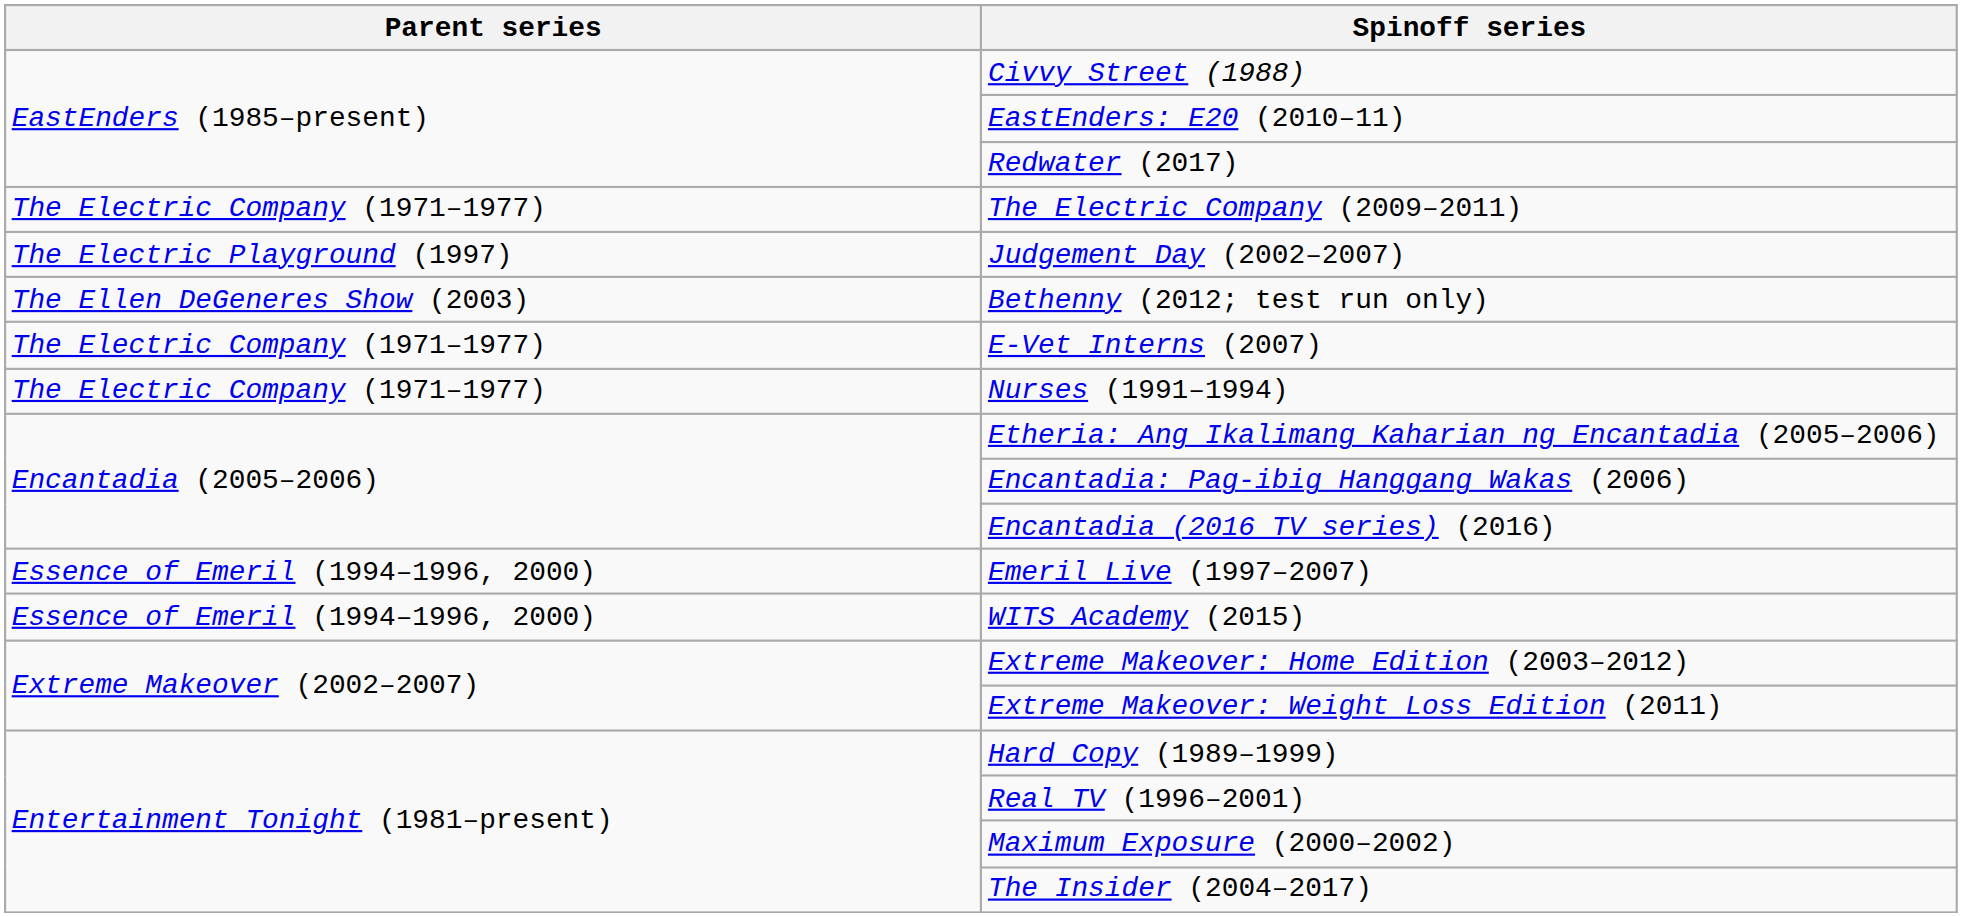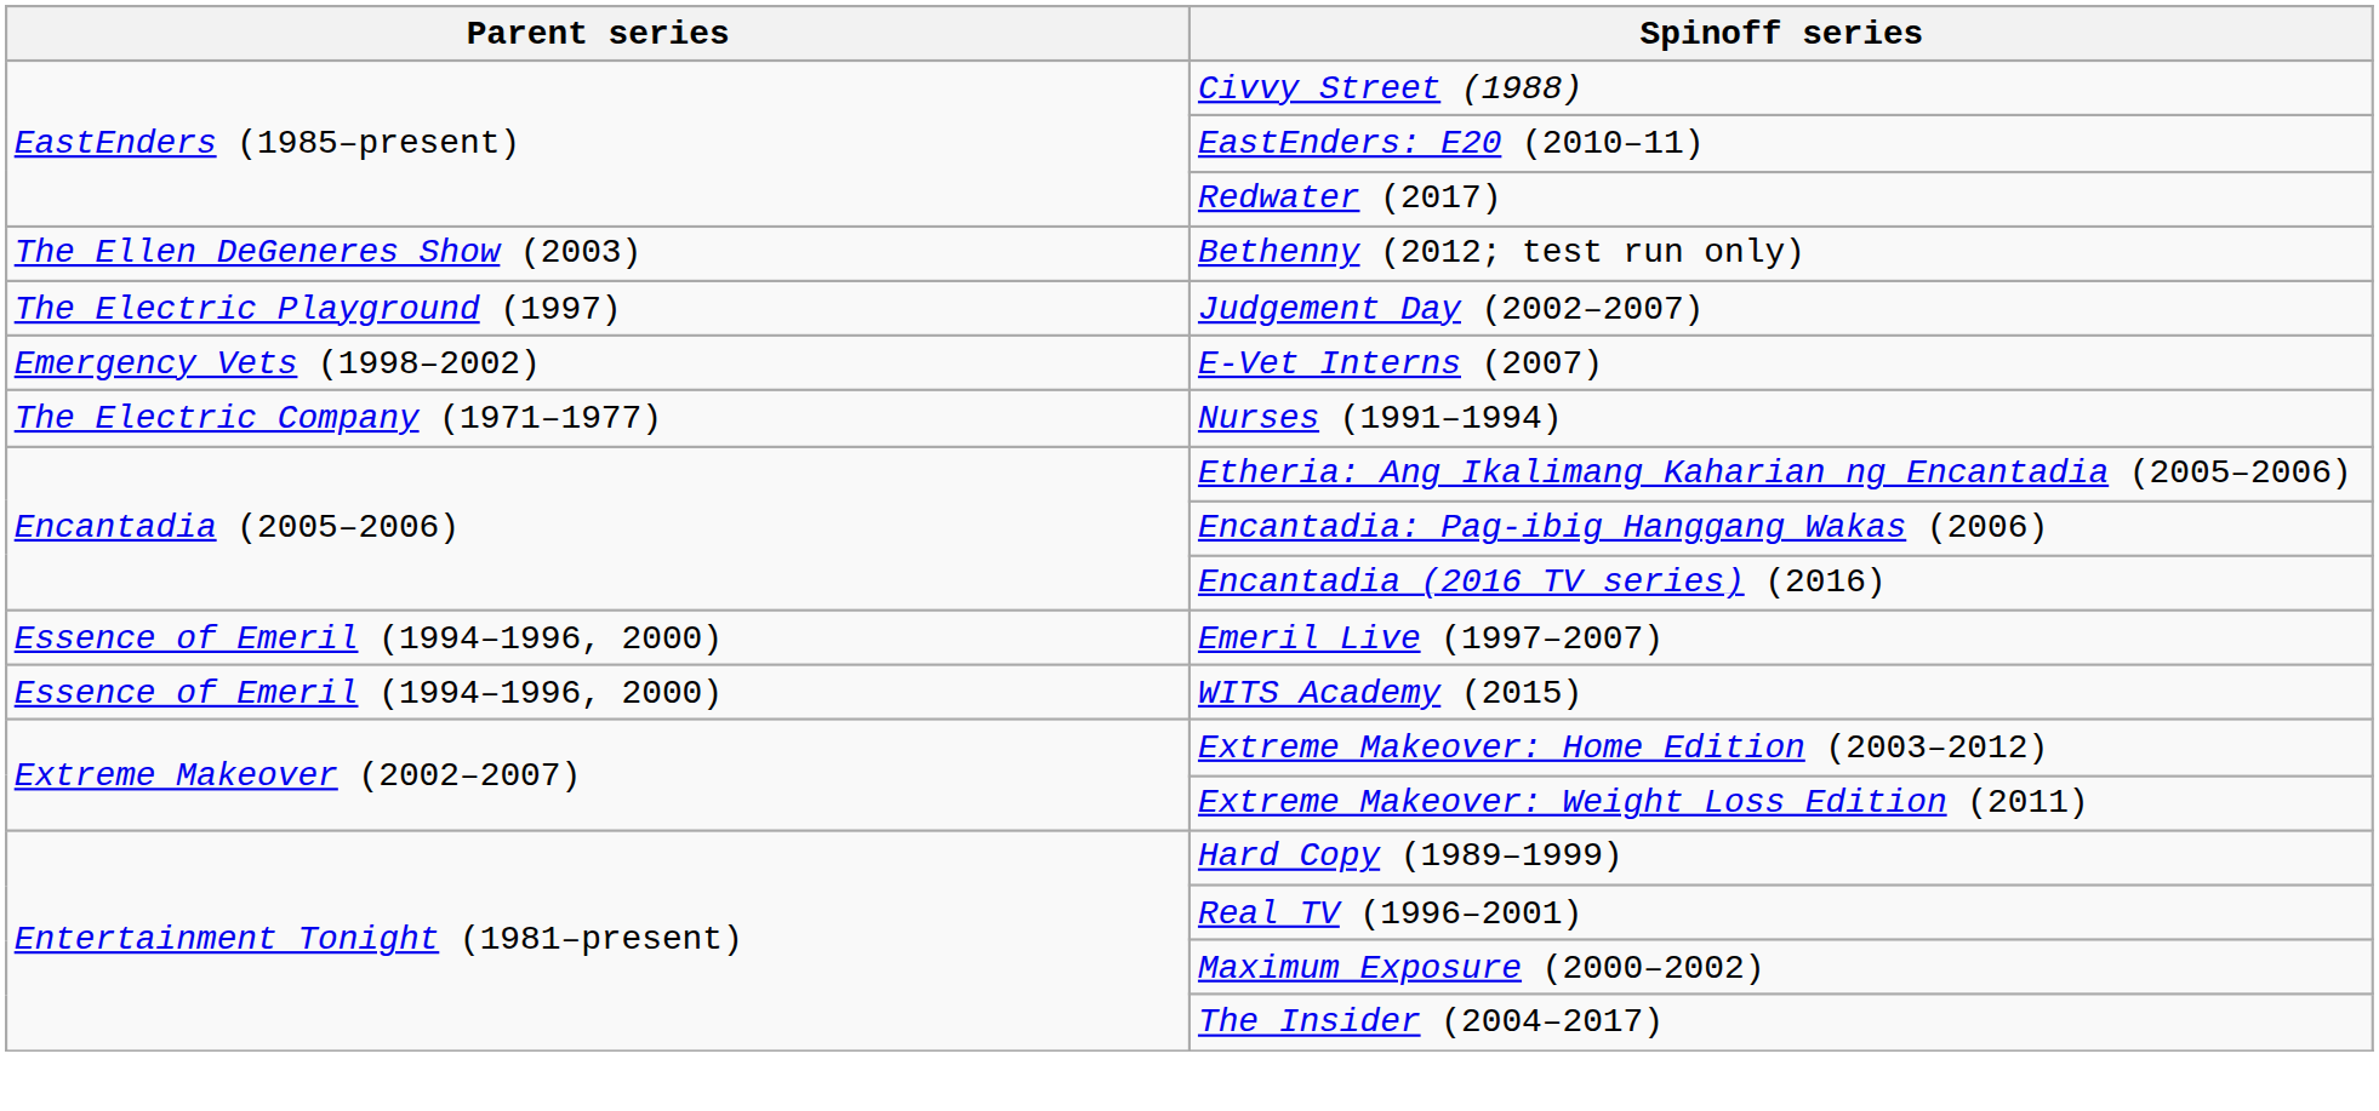 <table class="wikitable">
 <tr>
 <th width="450">Parent series</th>
 <th width="450">Spinoff series</th>
 </tr>
 <tr>
 <td rowspan="3"><em><a href='#'>EastEnders</a></em> (1985–present)</td>
 <td><em><a href='#'>Civvy Street</a> (1988)</em></td>
 </tr>
 <tr>
 <td><em><a href='#'>EastEnders: E20</a></em> (2010–11)</td>
 </tr>
 <tr>
 <td><em><a href='#'>Redwater</a></em> (2017)</td>
 </tr>
 <tr>
-<td><em><a href='#'>The Electric Company</a></em> (1971–1977)</td>
-<td><em><a href='#'>The Electric Company</a></em> (2009–2011)</td>
+<td><em><a href='#'>The Ellen DeGeneres Show</a></em> (2003)</td>
+<td><em><a href='#'>Bethenny</a></em> (2012; test run only)</td>
 </tr>
 <tr>
 <td><em><a href='#'>The Electric Playground</a></em> (1997)</td>
 <td><em><a href='#'>Judgement Day</a></em> (2002–2007)</td>
 </tr>
 <tr>
-<td><em><a href='#'>The Ellen DeGeneres Show</a></em> (2003)</td>
-<td><em><a href='#'>Bethenny</a></em> (2012; test run only)</td>
-</tr>
-<tr>
-<td><em><a href='#'>The Electric Company</a></em> (1971–1977)</td>
+<td><em><a href='#'>Emergency Vets</a></em> (1998–2002)</td>
 <td><em><a href='#'>E-Vet Interns</a></em> (2007)</td>
 </tr>
 <tr>
 <td><em><a href='#'>The Electric Company</a></em> (1971–1977)</td>
 <td><em><a href='#'>Nurses</a></em> (1991–1994)</td>
 </tr>
 <tr>
 <td rowspan="3"><em><a href='#'>Encantadia</a></em> (2005–2006)</td>
 <td><em><a href='#'>Etheria: Ang Ikalimang Kaharian ng Encantadia</a></em> (2005–2006)</td>
 </tr>
 <tr>
 <td><em><a href='#'>Encantadia: Pag-ibig Hanggang Wakas</a></em> (2006)</td>
 </tr>
 <tr>
 <td><em><a href='#'>Encantadia (2016 TV series)</a></em> (2016)</td>
 </tr>
 <tr>
 <td><em><a href='#'>Essence of Emeril</a></em> (1994–1996, 2000)</td>
 <td><em><a href='#'>Emeril Live</a></em> (1997–2007)</td>
 </tr>
 <tr>
 <td><em><a href='#'>Essence of Emeril</a></em> (1994–1996, 2000)</td>
 <td><em><a href='#'>WITS Academy</a></em> (2015)</td>
 </tr>
 <tr>
 <td rowspan="2"><em><a href='#'>Extreme Makeover</a></em> (2002–2007)</td>
 <td><em><a href='#'>Extreme Makeover: Home Edition</a></em> (2003–2012)</td>
 </tr>
 <tr>
 <td><em><a href='#'>Extreme Makeover: Weight Loss Edition</a></em> (2011)</td>
 </tr>
 <tr>
 <td rowspan="4"><em><a href='#'>Entertainment Tonight</a></em> (1981–present)</td>
 <td><em><a href='#'>Hard Copy</a></em> (1989–1999)</td>
 </tr>
 <tr>
 <td><em><a href='#'>Real TV</a></em> (1996–2001)</td>
 </tr>
 <tr>
 <td><em><a href='#'>Maximum Exposure</a></em> (2000–2002)</td>
 </tr>
 <tr>
 <td><em><a href='#'>The Insider</a></em> (2004–2017)</td>
 </tr>
 </table>
